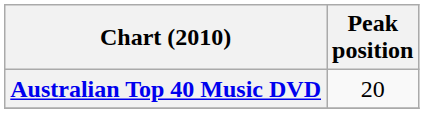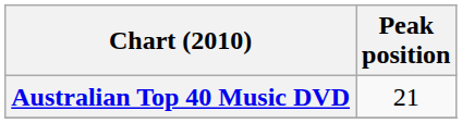 <table class="wikitable sortable plainrowheaders" style="text-align:center;">
 <tr>
 <th scope="col">Chart (2010)</th>
 <th scope="col">Peak<br>position</th>
 </tr>
 <tr>
 <th scope="row"><a href='#'>Australian Top 40 Music DVD</a></th>
-<td>20</td>
+<td>21</td>
 </tr>
 <tr>
 </tr>
 </table>
